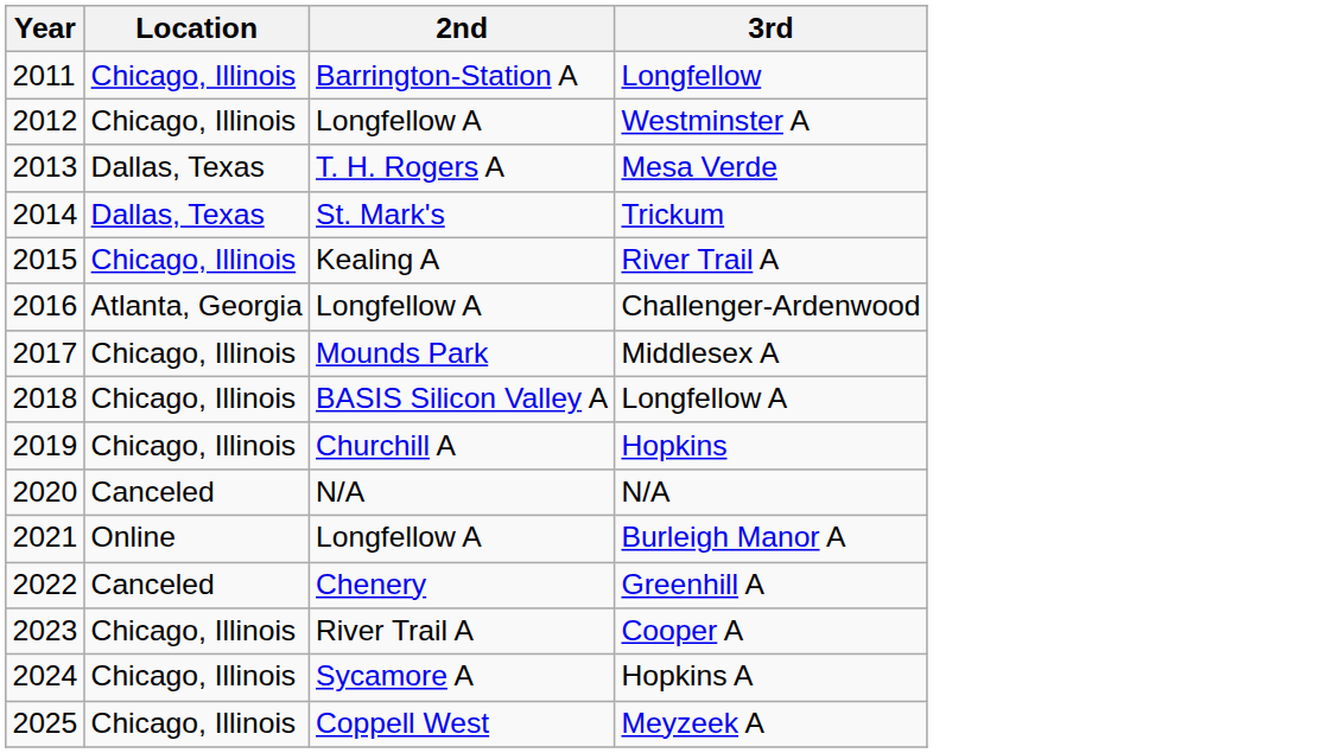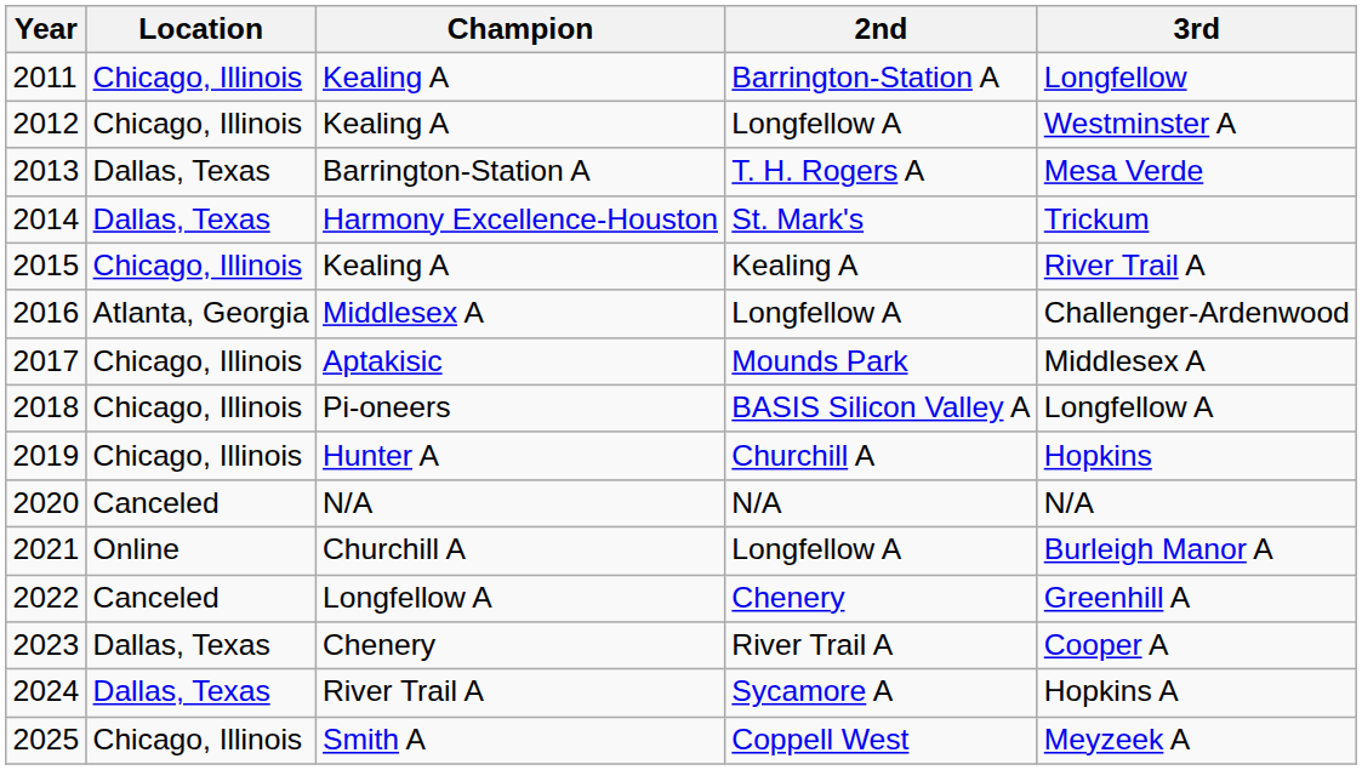 <table class="wikitable">
 <tr>
 <th>Year</th>
 <th>Location</th>
+<th>Champion</th>
 <th>2nd</th>
 <th>3rd</th>
 </tr>
 <tr>
 <td>2011</td>
 <td><a href='#'>Chicago, Illinois</a></td>
+<td><a href='#'>Kealing</a> A</td>
 <td><a href='#'>Barrington-Station</a> A</td>
 <td><a href='#'>Longfellow</a></td>
 </tr>
 <tr>
 <td>2012</td>
 <td>Chicago, Illinois</td>
+<td>Kealing A</td>
 <td>Longfellow A</td>
 <td><a href='#'>Westminster</a> A</td>
 </tr>
 <tr>
 <td>2013</td>
 <td>Dallas, Texas</td>
+<td>Barrington-Station A</td>
 <td><a href='#'>T. H. Rogers</a> A</td>
 <td><a href='#'>Mesa Verde</a></td>
 </tr>
 <tr>
 <td>2014</td>
 <td><a href='#'>Dallas, Texas</a></td>
+<td><a href='#'>Harmony Excellence-Houston</a></td>
 <td><a href='#'>St. Mark's</a></td>
 <td><a href='#'>Trickum</a></td>
 </tr>
 <tr>
 <td>2015</td>
 <td><a href='#'>Chicago, Illinois</a></td>
 <td>Kealing A</td>
+<td>Kealing A</td>
 <td><a href='#'>River Trail</a> A</td>
 </tr>
 <tr>
 <td>2016</td>
 <td>Atlanta, Georgia</td>
+<td><a href='#'>Middlesex</a> A</td>
 <td>Longfellow A</td>
 <td>Challenger-Ardenwood</td>
 </tr>
 <tr>
 <td>2017</td>
 <td>Chicago, Illinois</td>
+<td><a href='#'>Aptakisic</a></td>
 <td><a href='#'>Mounds Park</a></td>
 <td>Middlesex A</td>
 </tr>
 <tr>
 <td>2018</td>
 <td>Chicago, Illinois</td>
+<td>Pi-oneers</td>
 <td><a href='#'>BASIS Silicon Valley</a> A</td>
 <td>Longfellow A</td>
 </tr>
 <tr>
 <td>2019</td>
 <td>Chicago, Illinois</td>
+<td><a href='#'>Hunter</a> A</td>
 <td><a href='#'>Churchill</a> A</td>
 <td><a href='#'>Hopkins</a></td>
 </tr>
 <tr>
 <td>2020</td>
 <td>Canceled</td>
 <td>N/A</td>
 <td>N/A</td>
+<td>N/A</td>
 </tr>
 <tr>
 <td>2021</td>
 <td>Online</td>
+<td>Churchill A</td>
 <td>Longfellow A</td>
 <td><a href='#'>Burleigh Manor</a> A</td>
 </tr>
 <tr>
 <td>2022</td>
 <td>Canceled</td>
+<td>Longfellow A</td>
 <td><a href='#'>Chenery</a></td>
 <td><a href='#'>Greenhill</a> A</td>
 </tr>
 <tr>
 <td>2023</td>
-<td>Chicago, Illinois</td>
+<td>Dallas, Texas</td>
+<td>Chenery</td>
 <td>River Trail A</td>
 <td><a href='#'>Cooper</a> A</td>
 </tr>
 <tr>
 <td>2024</td>
-<td>Chicago, Illinois</td>
+<td><a href='#'>Dallas, Texas</a></td>
+<td>River Trail A</td>
 <td><a href='#'>Sycamore</a> A</td>
 <td>Hopkins A</td>
 </tr>
 <tr>
 <td>2025</td>
 <td>Chicago, Illinois</td>
+<td><a href='#'>Smith</a> A</td>
 <td><a href='#'>Coppell West</a></td>
 <td><a href='#'>Meyzeek</a> A</td>
 </tr>
 </table>
